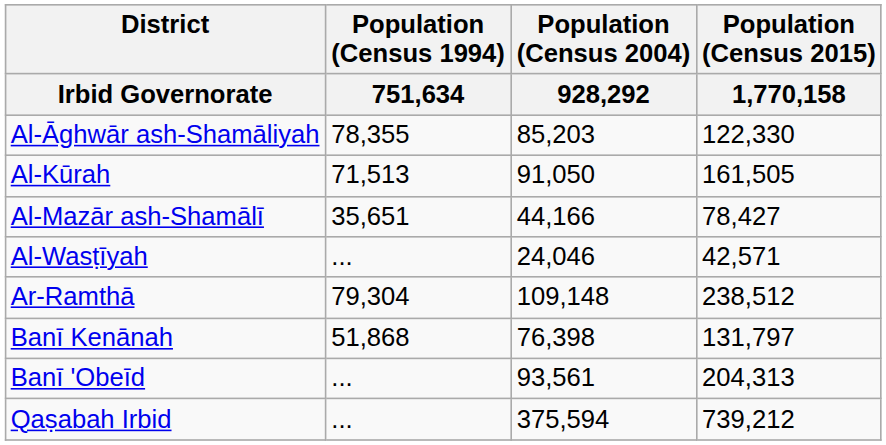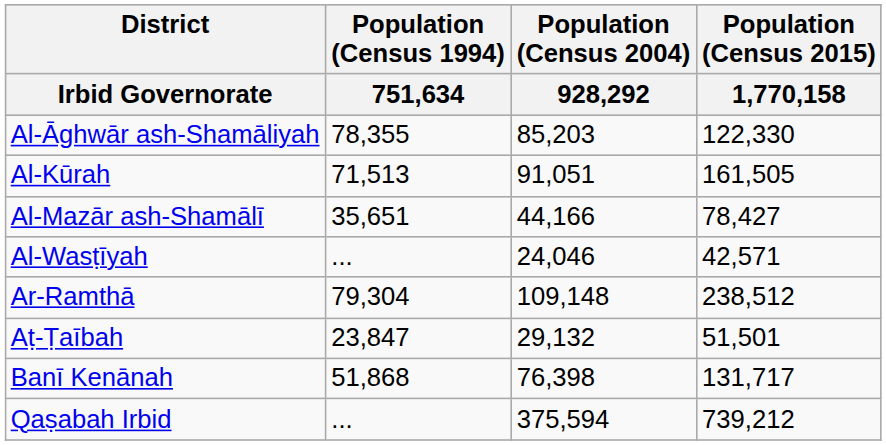 <table class="wikitable sortable" style="margin-left:auto;margin-right:auto" style="text-align:right;">
 <tr bgcolor="#ececec" valign=top>
 <th>District</th>
 <th>Population<br>(Census 1994)</th>
 <th>Population<br>(Census 2004)</th>
 <th>Population<br>(Census 2015)</th>
 </tr>
 <tr bgcolor="#ececec" valign=top>
 <th align="center">Irbid Governorate</th>
 <th>751,634</th>
 <th>928,292</th>
 <th>1,770,158</th>
 </tr>
 <tr>
 <td align="left"><a href='#'>Al-Āghwār ash-Shamāliyah</a></td>
 <td>78,355</td>
 <td>85,203</td>
 <td>122,330</td>
 </tr>
 <tr>
 <td align="left"><a href='#'>Al-Kūrah</a></td>
 <td>71,513</td>
-<td>91,050</td>
+<td>91,051</td>
 <td>161,505</td>
 </tr>
 <tr>
 <td align="left"><a href='#'>Al-Mazār ash-Shamālī</a></td>
 <td>35,651</td>
 <td>44,166</td>
 <td>78,427</td>
 </tr>
 <tr>
 <td align="left"><a href='#'>Al-Wasṭīyah</a></td>
 <td>...</td>
 <td>24,046</td>
 <td>42,571</td>
 </tr>
 <tr>
 <td align="left"><a href='#'>Ar-Ramthā</a></td>
 <td>79,304</td>
 <td>109,148</td>
 <td>238,512</td>
 </tr>
 <tr>
+<td align="left"><a href='#'>Aṭ-Ṭaībah</a></td>
+<td>23,847</td>
+<td>29,132</td>
+<td>51,501</td>
+</tr>
+<tr>
 <td align="left"><a href='#'>Banī Kenānah</a></td>
 <td>51,868</td>
 <td>76,398</td>
-<td>131,797</td>
-</tr>
-<tr>
-<td align="left"><a href='#'>Banī 'Obeīd</a></td>
-<td>...</td>
-<td>93,561</td>
-<td>204,313</td>
+<td>131,717</td>
 </tr>
 <tr>
 <td align="left"><a href='#'>Qaṣabah Irbid</a></td>
 <td>...</td>
 <td>375,594</td>
 <td>739,212</td>
 </tr>
 </table>
